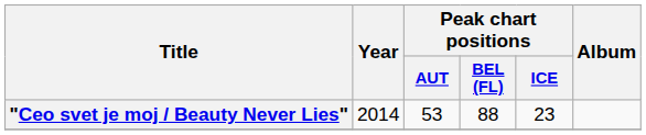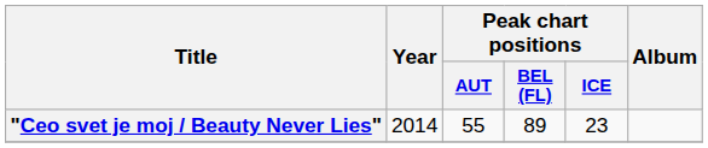 <table class="wikitable plainrowheaders" style="text-align:center;">
 <tr>
 <th scope="col" rowspan="2">Title</th>
 <th scope="col" rowspan="2">Year</th>
 <th scope="col" colspan="3">Peak chart positions</th>
 <th scope="col" rowspan="2">Album</th>
 </tr>
 <tr>
 <th scope="col" style="width:3em;font-size:85%;"><a href='#'>AUT</a><br></th>
 <th scope="col" style="width:3em;font-size:85%;"><a href='#'>BEL (FL)</a><br></th>
 <th scope="col" style="width:3em;font-size:85%;"><a href='#'>ICE</a><br></th>
 </tr>
 <tr>
 <th scope="row">"<a href='#'>Ceo svet je moj / Beauty Never Lies</a>"</th>
 <td>2014</td>
-<td>53</td>
-<td>88</td>
+<td>55</td>
+<td>89</td>
 <td>23</td>
 <td></td>
 </tr>
 <tr>
 </tr>
 </table>
